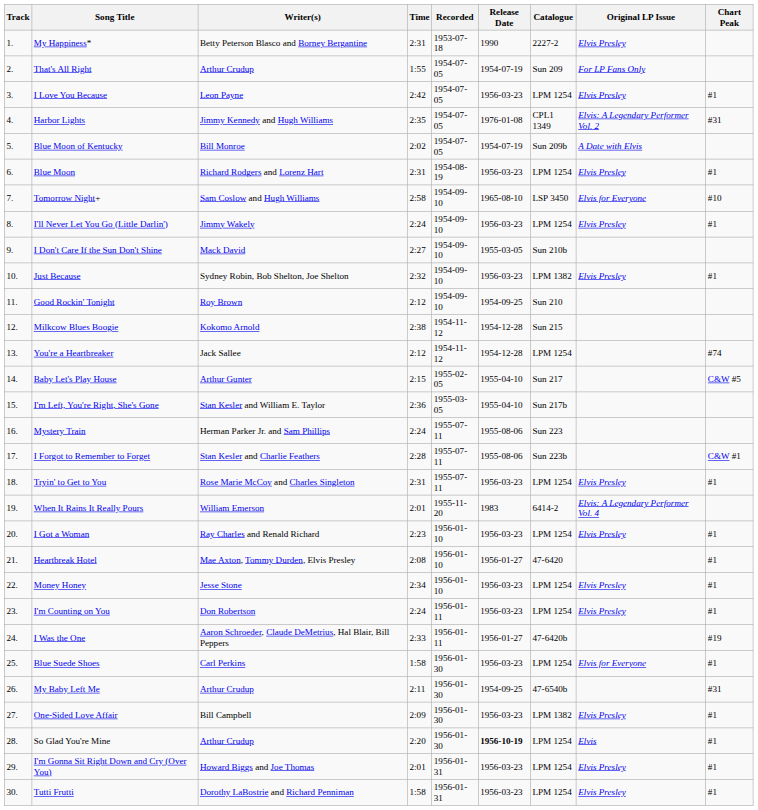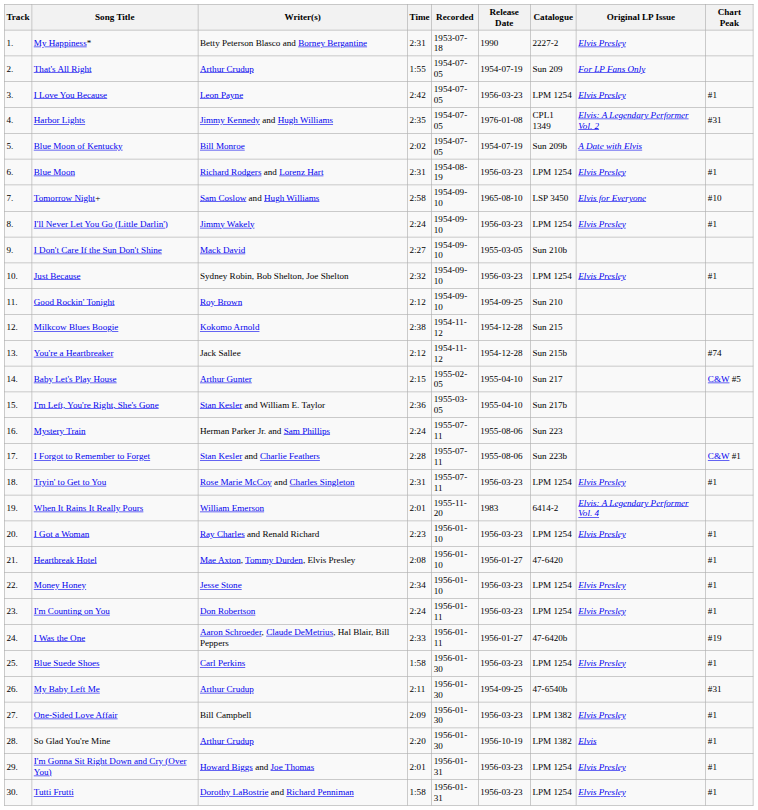 <table class="wikitable" style="font-size:95%;">
 <tr>
 <th>Track</th>
 <th>Song Title</th>
 <th>Writer(s)</th>
 <th>Time</th>
 <th>Recorded</th>
 <th>Release Date</th>
 <th>Catalogue</th>
 <th>Original LP Issue</th>
 <th>Chart Peak</th>
 </tr>
 <tr>
 <td>1.</td>
 <td><a href='#'>My Happiness</a>*</td>
 <td>Betty Peterson Blasco and <a href='#'>Borney Bergantine</a></td>
 <td>2:31</td>
 <td>1953-07-18</td>
 <td>1990</td>
 <td>2227-2</td>
 <td><em><a href='#'>Elvis Presley</a></em></td>
 <td></td>
 </tr>
 <tr>
 <td>2.</td>
 <td><a href='#'>That's All Right</a></td>
 <td><a href='#'>Arthur Crudup</a></td>
 <td>1:55</td>
 <td>1954-07-05</td>
 <td>1954-07-19</td>
 <td>Sun 209</td>
 <td><em><a href='#'>For LP Fans Only</a></em></td>
 <td></td>
 </tr>
 <tr>
 <td>3.</td>
 <td><a href='#'>I Love You Because</a></td>
 <td><a href='#'>Leon Payne</a></td>
 <td>2:42</td>
 <td>1954-07-05</td>
 <td>1956-03-23</td>
 <td>LPM 1254</td>
 <td><em><a href='#'>Elvis Presley</a></em></td>
 <td>#1</td>
 </tr>
 <tr>
 <td>4.</td>
 <td><a href='#'>Harbor Lights</a></td>
 <td><a href='#'>Jimmy Kennedy</a> and <a href='#'>Hugh Williams</a></td>
 <td>2:35</td>
 <td>1954-07-05</td>
 <td>1976-01-08</td>
 <td>CPL1 1349</td>
 <td><em><a href='#'>Elvis: A Legendary Performer<br>Vol. 2</a></em></td>
 <td>#31</td>
 </tr>
 <tr>
 <td>5.</td>
 <td><a href='#'>Blue Moon of Kentucky</a></td>
 <td><a href='#'>Bill Monroe</a></td>
 <td>2:02</td>
 <td>1954-07-05</td>
 <td>1954-07-19</td>
 <td>Sun 209b</td>
 <td><em><a href='#'>A Date with Elvis</a></em></td>
 <td></td>
 </tr>
 <tr>
 <td>6.</td>
 <td><a href='#'>Blue Moon</a></td>
 <td><a href='#'>Richard Rodgers</a> and <a href='#'>Lorenz Hart</a></td>
 <td>2:31</td>
 <td>1954-08-19</td>
 <td>1956-03-23</td>
 <td>LPM 1254</td>
 <td><em><a href='#'>Elvis Presley</a></em></td>
 <td>#1</td>
 </tr>
 <tr>
 <td>7.</td>
 <td><a href='#'>Tomorrow Night</a>+</td>
 <td><a href='#'>Sam Coslow</a> and <a href='#'>Hugh Williams</a></td>
 <td>2:58</td>
 <td>1954-09-10</td>
 <td>1965-08-10</td>
 <td>LSP 3450</td>
 <td><em><a href='#'>Elvis for Everyone</a></em></td>
 <td>#10</td>
 </tr>
 <tr>
 <td>8.</td>
 <td><a href='#'>I'll Never Let You Go (Little Darlin')</a></td>
 <td><a href='#'>Jimmy Wakely</a></td>
 <td>2:24</td>
 <td>1954-09-10</td>
 <td>1956-03-23</td>
 <td>LPM 1254</td>
 <td><em><a href='#'>Elvis Presley</a></em></td>
 <td>#1</td>
 </tr>
 <tr>
 <td>9.</td>
 <td><a href='#'>I Don't Care If the Sun Don't Shine</a></td>
 <td><a href='#'>Mack David</a></td>
 <td>2:27</td>
 <td>1954-09-10</td>
 <td>1955-03-05</td>
 <td>Sun 210b</td>
 <td></td>
 <td></td>
 </tr>
 <tr>
 <td>10.</td>
 <td><a href='#'>Just Because</a></td>
 <td>Sydney Robin, Bob Shelton, Joe Shelton</td>
 <td>2:32</td>
 <td>1954-09-10</td>
 <td>1956-03-23</td>
-<td>LPM 1382</td>
+<td>LPM 1254</td>
 <td><em><a href='#'>Elvis Presley</a></em></td>
 <td>#1</td>
 </tr>
 <tr>
 <td>11.</td>
 <td><a href='#'>Good Rockin' Tonight</a></td>
 <td><a href='#'>Roy Brown</a></td>
 <td>2:12</td>
 <td>1954-09-10</td>
 <td>1954-09-25</td>
 <td>Sun 210</td>
 <td></td>
 <td></td>
 </tr>
 <tr>
 <td>12.</td>
 <td><a href='#'>Milkcow Blues Boogie</a></td>
 <td><a href='#'>Kokomo Arnold</a></td>
 <td>2:38</td>
 <td>1954-11-12</td>
 <td>1954-12-28</td>
 <td>Sun 215</td>
 <td></td>
 <td></td>
 </tr>
 <tr>
 <td>13.</td>
 <td><a href='#'>You're a Heartbreaker</a></td>
 <td>Jack Sallee</td>
 <td>2:12</td>
 <td>1954-11-12</td>
 <td>1954-12-28</td>
-<td>LPM 1254</td>
+<td>Sun 215b</td>
 <td></td>
 <td>#74</td>
 </tr>
 <tr>
 <td>14.</td>
 <td><a href='#'>Baby Let's Play House</a></td>
 <td><a href='#'>Arthur Gunter</a></td>
 <td>2:15</td>
 <td>1955-02-05</td>
 <td>1955-04-10</td>
 <td>Sun 217</td>
 <td></td>
 <td><a href='#'>C&W</a> #5</td>
 </tr>
 <tr>
 <td>15.</td>
 <td><a href='#'>I'm Left, You're Right, She's Gone</a></td>
 <td><a href='#'>Stan Kesler</a> and William E. Taylor</td>
 <td>2:36</td>
 <td>1955-03-05</td>
 <td>1955-04-10</td>
 <td>Sun 217b</td>
 <td></td>
 <td></td>
 </tr>
 <tr>
 <td>16.</td>
 <td><a href='#'>Mystery Train</a></td>
 <td>Herman Parker Jr. and <a href='#'>Sam Phillips</a></td>
 <td>2:24</td>
 <td>1955-07-11</td>
 <td>1955-08-06</td>
 <td>Sun 223</td>
 <td></td>
 <td></td>
 </tr>
 <tr>
 <td>17.</td>
 <td><a href='#'>I Forgot to Remember to Forget</a></td>
 <td><a href='#'>Stan Kesler</a> and <a href='#'>Charlie Feathers</a></td>
 <td>2:28</td>
 <td>1955-07-11</td>
 <td>1955-08-06</td>
 <td>Sun 223b</td>
 <td></td>
 <td><a href='#'>C&W</a> #1</td>
 </tr>
 <tr>
 <td>18.</td>
 <td><a href='#'>Tryin' to Get to You</a></td>
 <td><a href='#'>Rose Marie McCoy</a> and <a href='#'>Charles Singleton</a></td>
 <td>2:31</td>
 <td>1955-07-11</td>
 <td>1956-03-23</td>
 <td>LPM 1254</td>
 <td><em><a href='#'>Elvis Presley</a></em></td>
 <td>#1</td>
 </tr>
 <tr>
 <td>19.</td>
 <td><a href='#'>When It Rains It Really Pours</a></td>
 <td><a href='#'>William Emerson</a></td>
 <td>2:01</td>
 <td>1955-11-20</td>
 <td>1983</td>
 <td>6414-2</td>
 <td><em><a href='#'>Elvis: A Legendary Performer Vol. 4</a></em></td>
 <td></td>
 </tr>
 <tr>
 <td>20.</td>
 <td><a href='#'>I Got a Woman</a></td>
 <td><a href='#'>Ray Charles</a> and Renald Richard</td>
 <td>2:23</td>
 <td>1956-01-10</td>
 <td>1956-03-23</td>
 <td>LPM 1254</td>
 <td><em><a href='#'>Elvis Presley</a></em></td>
 <td>#1</td>
 </tr>
 <tr>
 <td>21.</td>
 <td><a href='#'>Heartbreak Hotel</a></td>
 <td><a href='#'>Mae Axton</a>, <a href='#'>Tommy Durden</a>, Elvis Presley</td>
 <td>2:08</td>
 <td>1956-01-10</td>
 <td>1956-01-27</td>
 <td>47-6420</td>
 <td></td>
 <td>#1</td>
 </tr>
 <tr>
 <td>22.</td>
 <td><a href='#'>Money Honey</a></td>
 <td><a href='#'>Jesse Stone</a></td>
 <td>2:34</td>
 <td>1956-01-10</td>
 <td>1956-03-23</td>
 <td>LPM 1254</td>
 <td><em><a href='#'>Elvis Presley</a></em></td>
 <td>#1</td>
 </tr>
 <tr>
 <td>23.</td>
 <td><a href='#'>I'm Counting on You</a></td>
 <td><a href='#'>Don Robertson</a></td>
 <td>2:24</td>
 <td>1956-01-11</td>
 <td>1956-03-23</td>
 <td>LPM 1254</td>
 <td><em><a href='#'>Elvis Presley</a></em></td>
 <td>#1</td>
 </tr>
 <tr>
 <td>24.</td>
 <td><a href='#'>I Was the One</a></td>
 <td><a href='#'>Aaron Schroeder</a>, <a href='#'>Claude DeMetrius</a>, Hal Blair, Bill Peppers</td>
 <td>2:33</td>
 <td>1956-01-11</td>
 <td>1956-01-27</td>
 <td>47-6420b</td>
 <td></td>
 <td>#19</td>
 </tr>
 <tr>
 <td>25.</td>
 <td><a href='#'>Blue Suede Shoes</a></td>
 <td><a href='#'>Carl Perkins</a></td>
 <td>1:58</td>
 <td>1956-01-30</td>
 <td>1956-03-23</td>
 <td>LPM 1254</td>
-<td><em><a href='#'>Elvis for Everyone</a></em></td>
+<td><em><a href='#'>Elvis Presley</a></em></td>
 <td>#1</td>
 </tr>
 <tr>
 <td>26.</td>
 <td><a href='#'>My Baby Left Me</a></td>
 <td><a href='#'>Arthur Crudup</a></td>
 <td>2:11</td>
 <td>1956-01-30</td>
 <td>1954-09-25</td>
 <td>47-6540b</td>
 <td></td>
 <td>#31</td>
 </tr>
 <tr>
 <td>27.</td>
 <td><a href='#'>One-Sided Love Affair</a></td>
 <td>Bill Campbell</td>
 <td>2:09</td>
 <td>1956-01-30</td>
 <td>1956-03-23</td>
 <td>LPM 1382</td>
 <td><em><a href='#'>Elvis Presley</a></em></td>
 <td>#1</td>
 </tr>
 <tr>
 <td>28.</td>
 <td>So Glad You're Mine</td>
 <td><a href='#'>Arthur Crudup</a></td>
 <td>2:20</td>
 <td>1956-01-30</td>
-<td><strong>1956-10-19</strong></td>
-<td>LPM 1254</td>
+<td>1956-10-19</td>
+<td>LPM 1382</td>
 <td><em><a href='#'>Elvis</a></em></td>
 <td>#1</td>
 </tr>
 <tr>
 <td>29.</td>
 <td><a href='#'>I'm Gonna Sit Right Down and Cry (Over You)</a></td>
 <td><a href='#'>Howard Biggs</a> and <a href='#'>Joe Thomas</a></td>
 <td>2:01</td>
 <td>1956-01-31</td>
 <td>1956-03-23</td>
 <td>LPM 1254</td>
 <td><em><a href='#'>Elvis Presley</a></em></td>
 <td>#1</td>
 </tr>
 <tr>
 <td>30.</td>
 <td><a href='#'>Tutti Frutti</a></td>
 <td><a href='#'>Dorothy LaBostrie</a> and <a href='#'>Richard Penniman</a></td>
 <td>1:58</td>
 <td>1956-01-31</td>
 <td>1956-03-23</td>
 <td>LPM 1254</td>
 <td><em><a href='#'>Elvis Presley</a></em></td>
 <td>#1</td>
 </tr>
 </table>
